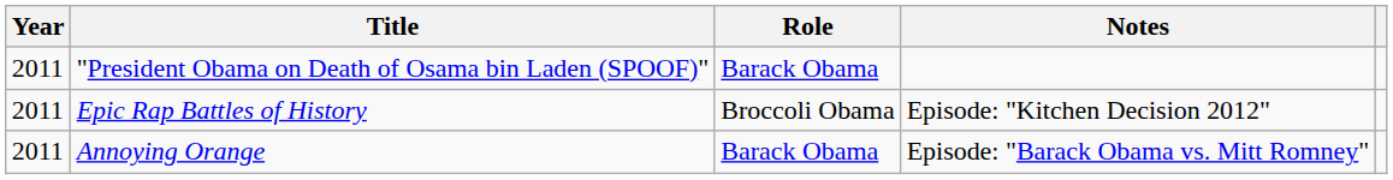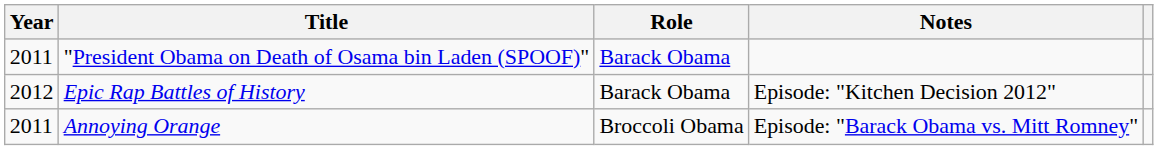 <table class="wikitable sortable">
 <tr>
 <th>Year</th>
 <th>Title</th>
 <th>Role</th>
 <th class="unsortable">Notes</th>
 <th scope="col" class="unsortable"></th>
 </tr>
 <tr>
 <td>2011</td>
 <td>"<a href='#'>President Obama on Death of Osama bin Laden (SPOOF)</a>"</td>
 <td><a href='#'>Barack Obama</a></td>
 <td></td>
 <td></td>
 </tr>
 <tr>
-<td>2011</td>
+<td>2012</td>
 <td><em><a href='#'>Epic Rap Battles of History</a></em></td>
-<td>Broccoli Obama</td>
+<td>Barack Obama</td>
 <td>Episode: "Kitchen Decision 2012"</td>
 <td></td>
 </tr>
 <tr>
 <td>2011</td>
 <td><em><a href='#'>Annoying Orange</a></em></td>
-<td><a href='#'>Barack Obama</a></td>
+<td>Broccoli Obama</td>
 <td>Episode: "<a href='#'>Barack Obama vs. Mitt Romney</a>"</td>
 <td></td>
 </tr>
 </table>
